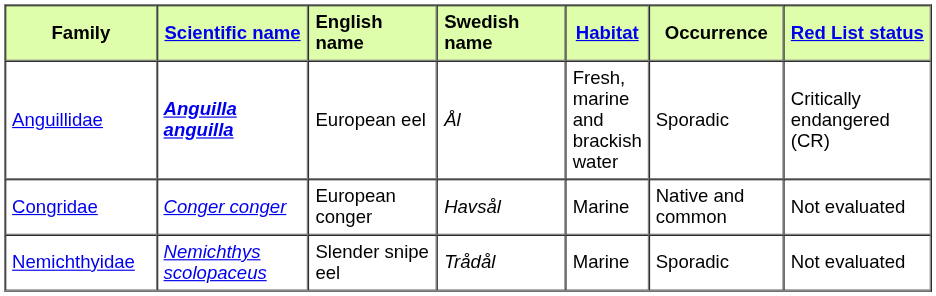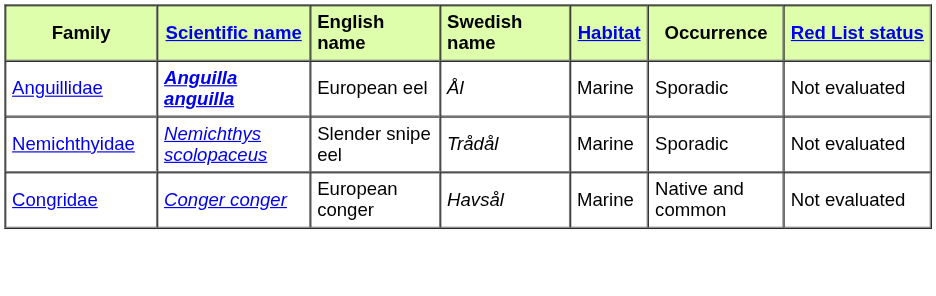 <table style="width:800px" border=1 cellspacing=0 cellpadding=5>
 <tr bgcolor="#defeac">
 <th width=119>Family</th>
 <th width=120><a href='#'>Scientific name</a></th>
 <td width=100><strong>English name</strong></td>
 <td width=100><strong>Swedish name</strong></td>
 <th><a href='#'>Habitat</a></th>
 <th width=105>Occurrence</th>
 <th width=106 nowrap="nowrap"><a href='#'>Red List status</a></th>
 </tr>
 <tr>
 <td><a href='#'>Anguillidae</a></td>
 <td><strong><em><a href='#'>Anguilla anguilla</a></em></strong></td>
 <td>European eel</td>
 <td><em>Ål</em></td>
-<td>Fresh, marine and brackish water</td>
+<td>Marine</td>
 <td>Sporadic</td>
-<td>Critically endangered (CR)</td>
-</tr>
-<tr>
-<td><a href='#'>Congridae</a></td>
-<td><em><a href='#'>Conger conger</a></em></td>
-<td>European conger</td>
-<td><em>Havsål</em></td>
-<td>Marine</td>
-<td>Native and common</td>
 <td>Not evaluated</td>
 </tr>
 <tr>
 <td><a href='#'>Nemichthyidae</a></td>
 <td><em><a href='#'>Nemichthys scolopaceus</a></em></td>
 <td>Slender snipe eel</td>
 <td><em>Trådål</em></td>
 <td>Marine</td>
 <td>Sporadic</td>
 <td>Not evaluated</td>
 </tr>
+<tr>
+<td><a href='#'>Congridae</a></td>
+<td><em><a href='#'>Conger conger</a></em></td>
+<td>European conger</td>
+<td><em>Havsål</em></td>
+<td>Marine</td>
+<td>Native and common</td>
+<td>Not evaluated</td>
+</tr>
 </table>
